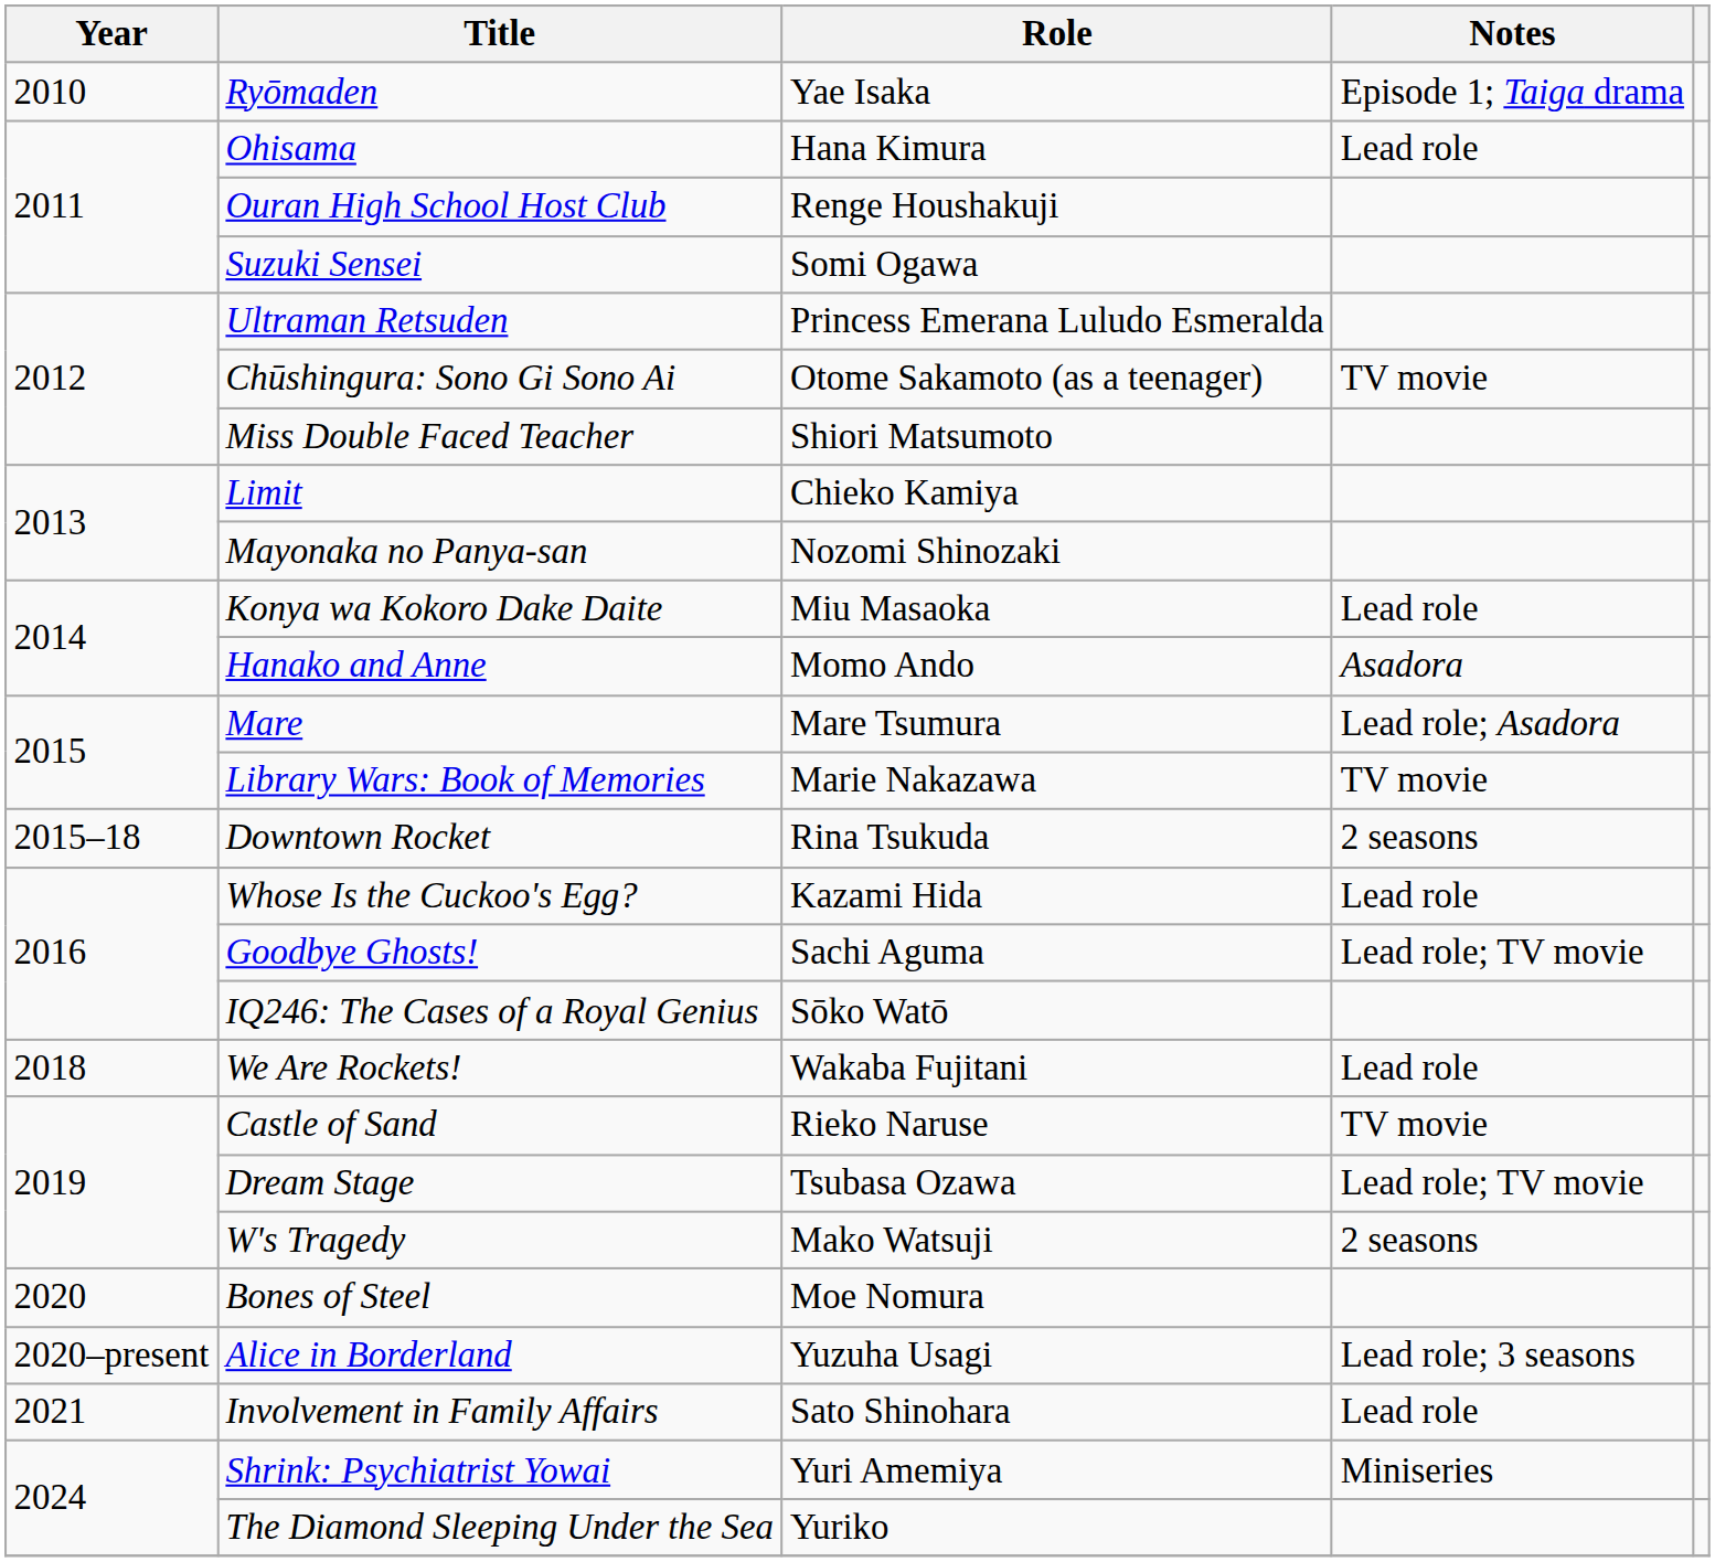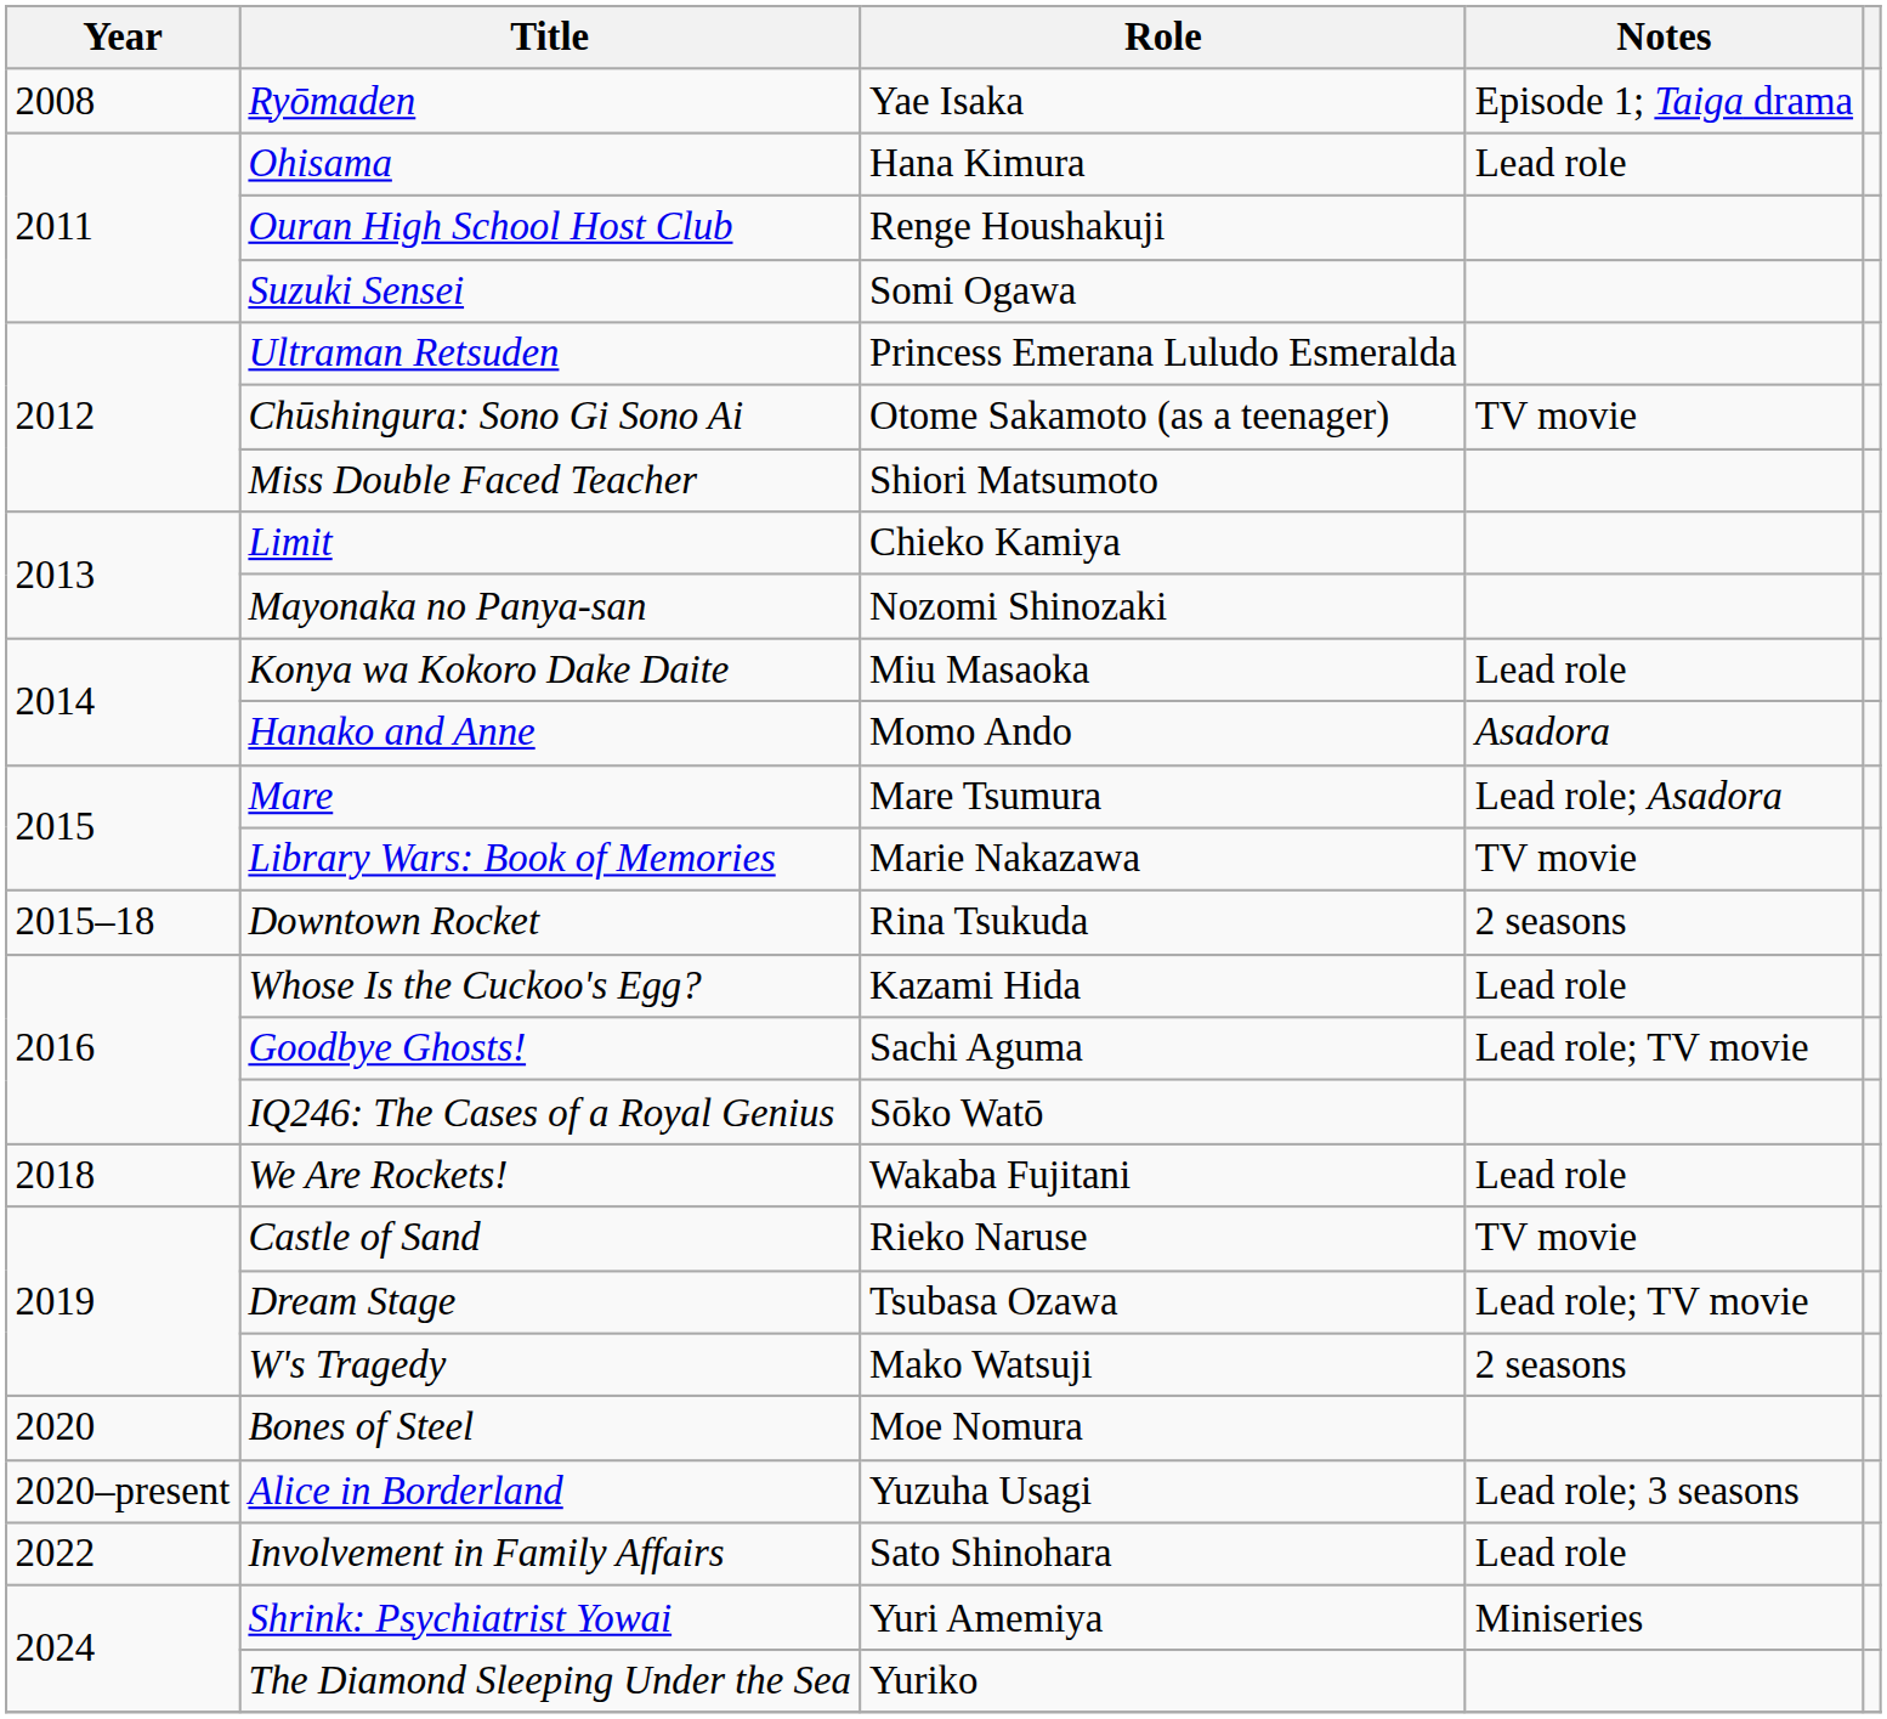 <table class="wikitable sortable">
 <tr>
 <th>Year</th>
 <th>Title</th>
 <th>Role</th>
 <th>Notes</th>
 <th class="unsortable"></th>
 </tr>
 <tr>
-<td>2010</td>
+<td>2008</td>
 <td><em><a href='#'>Ryōmaden</a></em></td>
 <td>Yae Isaka</td>
 <td>Episode 1; <a href='#'><em>Taiga</em> drama</a></td>
 <td></td>
 </tr>
 <tr>
 <td rowspan=3>2011</td>
 <td><em><a href='#'>Ohisama</a></em></td>
 <td>Hana Kimura</td>
 <td>Lead role</td>
 <td></td>
 </tr>
 <tr>
 <td><em><a href='#'>Ouran High School Host Club</a></em></td>
 <td>Renge Houshakuji</td>
 <td></td>
 <td></td>
 </tr>
 <tr>
 <td><em><a href='#'>Suzuki Sensei</a></em></td>
 <td>Somi Ogawa</td>
 <td></td>
 <td></td>
 </tr>
 <tr>
 <td rowspan=3>2012</td>
 <td><em><a href='#'>Ultraman Retsuden</a></em></td>
 <td>Princess Emerana Luludo Esmeralda</td>
 <td></td>
 <td></td>
 </tr>
 <tr>
 <td><em>Chūshingura: Sono Gi Sono Ai</em></td>
 <td>Otome Sakamoto (as a teenager)</td>
 <td>TV movie</td>
 <td></td>
 </tr>
 <tr>
 <td><em>Miss Double Faced Teacher</em></td>
 <td>Shiori Matsumoto</td>
 <td></td>
 <td></td>
 </tr>
 <tr>
 <td rowspan=2>2013</td>
 <td><em><a href='#'>Limit</a></em></td>
 <td>Chieko Kamiya</td>
 <td></td>
 <td></td>
 </tr>
 <tr>
 <td><em>Mayonaka no Panya-san</em></td>
 <td>Nozomi Shinozaki</td>
 <td></td>
 <td></td>
 </tr>
 <tr>
 <td rowspan=2>2014</td>
 <td><em>Konya wa Kokoro Dake Daite</em></td>
 <td>Miu Masaoka</td>
 <td>Lead role</td>
 <td></td>
 </tr>
 <tr>
 <td><em><a href='#'>Hanako and Anne</a></em></td>
 <td>Momo Ando</td>
 <td><em>Asadora</em></td>
 <td></td>
 </tr>
 <tr>
 <td rowspan=2>2015</td>
 <td><em><a href='#'>Mare</a></em></td>
 <td>Mare Tsumura</td>
 <td>Lead role; <em>Asadora</em></td>
 <td></td>
 </tr>
 <tr>
 <td><em><a href='#'>Library Wars: Book of Memories</a></em></td>
 <td>Marie Nakazawa</td>
 <td>TV movie</td>
 <td></td>
 </tr>
 <tr>
 <td>2015–18</td>
 <td><em>Downtown Rocket</em></td>
 <td>Rina Tsukuda</td>
 <td>2 seasons</td>
 <td></td>
 </tr>
 <tr>
 <td rowspan="3">2016</td>
 <td><em>Whose Is the Cuckoo's Egg?</em></td>
 <td>Kazami Hida</td>
 <td>Lead role</td>
 <td></td>
 </tr>
 <tr>
 <td><em><a href='#'>Goodbye Ghosts!</a></em></td>
 <td>Sachi Aguma</td>
 <td>Lead role; TV movie</td>
 <td></td>
 </tr>
 <tr>
 <td><em>IQ246: The Cases of a Royal Genius</em></td>
 <td>Sōko Watō</td>
 <td></td>
 <td></td>
 </tr>
 <tr>
 <td>2018</td>
 <td><em>We Are Rockets!</em></td>
 <td>Wakaba Fujitani</td>
 <td>Lead role</td>
 <td></td>
 </tr>
 <tr>
 <td rowspan=3>2019</td>
 <td><em>Castle of Sand</em></td>
 <td>Rieko Naruse</td>
 <td>TV movie</td>
 <td></td>
 </tr>
 <tr>
 <td><em>Dream Stage</em></td>
 <td>Tsubasa Ozawa</td>
 <td>Lead role; TV movie</td>
 <td></td>
 </tr>
 <tr>
 <td><em>W's Tragedy</em></td>
 <td>Mako Watsuji</td>
 <td>2 seasons</td>
 <td></td>
 </tr>
 <tr>
 <td>2020</td>
 <td><em>Bones of Steel</em></td>
 <td>Moe Nomura</td>
 <td></td>
 <td></td>
 </tr>
 <tr>
 <td>2020–present</td>
 <td><em><a href='#'>Alice in Borderland</a></em></td>
 <td>Yuzuha Usagi</td>
 <td>Lead role; 3 seasons</td>
 <td></td>
 </tr>
 <tr>
-<td>2021</td>
+<td>2022</td>
 <td><em>Involvement in Family Affairs</em></td>
 <td>Sato Shinohara</td>
 <td>Lead role</td>
 <td></td>
 </tr>
 <tr>
 <td rowspan=2>2024</td>
 <td><em><a href='#'>Shrink: Psychiatrist Yowai</a></em></td>
 <td>Yuri Amemiya</td>
 <td>Miniseries</td>
 <td></td>
 </tr>
 <tr>
 <td><em>The Diamond Sleeping Under the Sea</em></td>
 <td>Yuriko</td>
 <td></td>
 <td></td>
 </tr>
 <tr>
 </tr>
 </table>
